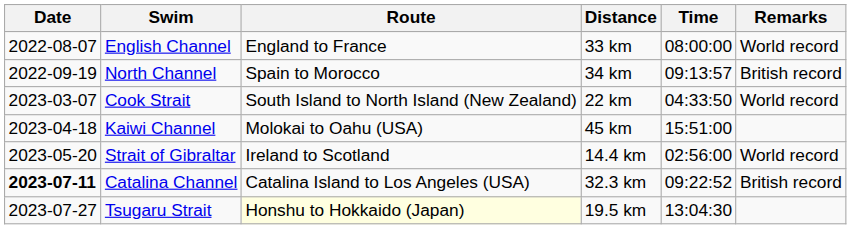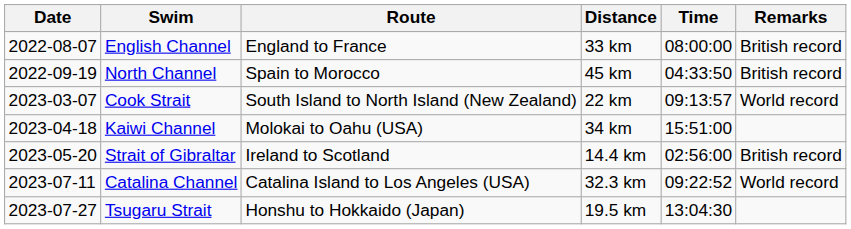 <table class="wikitable sortable">
 <tr>
 <th>Date</th>
 <th>Swim</th>
 <th>Route</th>
 <th>Distance</th>
 <th>Time</th>
 <th>Remarks</th>
 </tr>
 <tr>
 <td>2022-08-07</td>
 <td><a href='#'>English Channel</a></td>
 <td>England to France</td>
 <td>33 km</td>
 <td>08:00:00 </td>
-<td>World record</td>
+<td>British record</td>
 </tr>
 <tr>
 <td>2022-09-19</td>
 <td><a href='#'>North Channel</a></td>
 <td>Spain to Morocco</td>
-<td>34 km</td>
-<td>09:13:57 </td>
+<td>45 km</td>
+<td>04:33:50 </td>
 <td>British record</td>
 </tr>
 <tr>
 <td>2023-03-07</td>
 <td><a href='#'>Cook Strait</a></td>
 <td>South Island to North Island (New Zealand)</td>
 <td>22 km</td>
-<td>04:33:50 </td>
+<td>09:13:57 </td>
 <td>World record</td>
 </tr>
 <tr>
 <td>2023-04-18</td>
 <td><a href='#'>Kaiwi Channel</a></td>
 <td>Molokai to Oahu (USA)</td>
-<td>45 km</td>
+<td>34 km</td>
 <td>15:51:00 </td>
 <td></td>
 </tr>
 <tr>
 <td>2023-05-20</td>
 <td><a href='#'>Strait of Gibraltar</a></td>
 <td>Ireland to Scotland</td>
 <td>14.4 km</td>
 <td>02:56:00 </td>
-<td>World record</td>
+<td>British record</td>
 </tr>
 <tr>
-<td><strong>2023-07-11</strong></td>
+<td>2023-07-11</td>
 <td><a href='#'>Catalina Channel</a></td>
 <td>Catalina Island to Los Angeles (USA)</td>
 <td>32.3 km</td>
 <td>09:22:52 </td>
-<td>British record</td>
+<td>World record</td>
 </tr>
 <tr>
 <td>2023-07-27</td>
 <td><a href='#'>Tsugaru Strait</a></td>
-<td style="background: lightyellow;">Honshu to Hokkaido (Japan)</td>
+<td>Honshu to Hokkaido (Japan)</td>
 <td>19.5 km</td>
 <td>13:04:30 </td>
 <td></td>
 </tr>
 </table>
